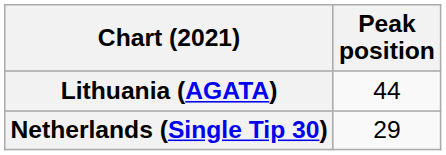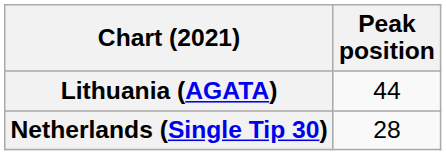 <table class="wikitable sortable plainrowheaders" style="text-align:center">
 <tr>
 <th scope="col">Chart (2021)</th>
 <th scope="col">Peak<br>position</th>
 </tr>
 <tr>
 <th scope="row">Lithuania (<a href='#'>AGATA</a>)</th>
 <td>44</td>
 </tr>
 <tr>
 <th scope="row">Netherlands (<a href='#'>Single Tip 30</a>)</th>
-<td>29</td>
+<td>28</td>
 </tr>
 </table>
